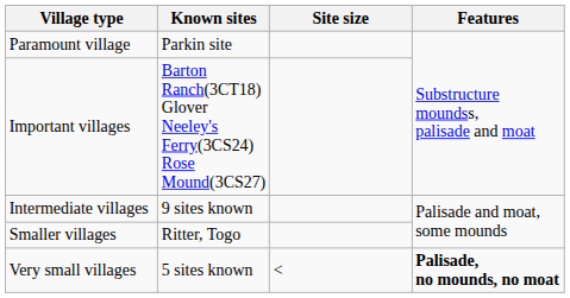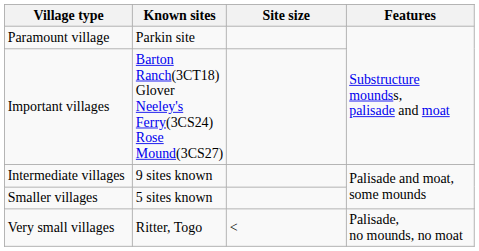 <table class="wikitable">
 <tr>
 <th>Village type</th>
 <th>Known sites</th>
 <th>Site size</th>
 <th>Features</th>
 </tr>
 <tr>
 <td width=140>Paramount village</td>
 <td width=100>Parkin site</td>
 <td width=130></td>
 <td width=140 rowspan="2"><a href='#'>Substructure mounds</a>s,<br><a href='#'>palisade</a> and <a href='#'>moat</a></td>
 </tr>
 <tr>
 <td>Important villages</td>
 <td><a href='#'>Barton Ranch</a>(3CT18)<br>Glover<br><a href='#'>Neeley's Ferry</a>(3CS24)<br><a href='#'>Rose Mound</a>(3CS27)</td>
 <td></td>
 </tr>
 <tr>
 <td>Intermediate villages</td>
 <td>9 sites known</td>
 <td></td>
 <td rowspan="2">Palisade and moat,<br>some mounds</td>
 </tr>
 <tr>
 <td>Smaller villages</td>
-<td>Ritter, Togo</td>
+<td>5 sites known</td>
 <td></td>
 </tr>
 <tr>
 <td>Very small villages</td>
-<td>5 sites known</td>
+<td>Ritter, Togo</td>
 <td>< </td>
-<td><strong>Palisade,<br>no mounds, no moat</strong></td>
+<td>Palisade,<br>no mounds, no moat</td>
 </tr>
 </table>
